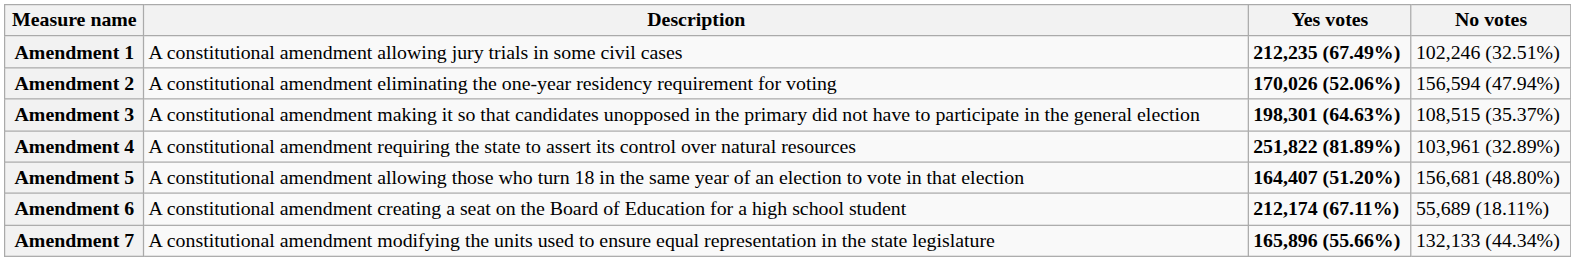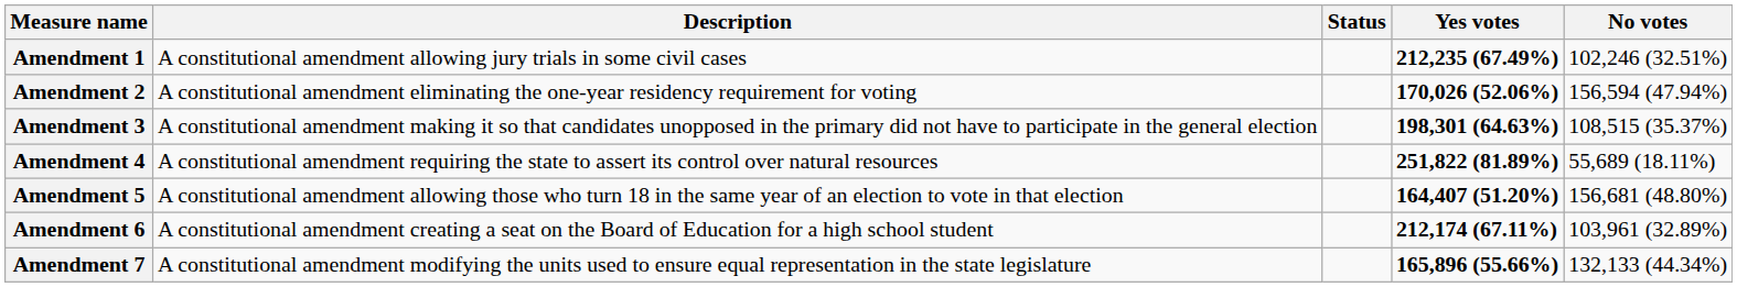 <table class="wikitable sortable plainrowheaders" style="width:100%">
 <tr>
 <th scope="col">Measure name</th>
 <th class="unsortable" scope="col">Description</th>
+<th scope="col">Status</th>
 <th scope="col">Yes votes</th>
 <th scope="col">No votes</th>
 </tr>
 <tr>
 <th scope="row">Amendment 1</th>
 <td>A constitutional amendment allowing jury trials in some civil cases</td>
+<td></td>
 <td><strong>212,235 (67.49%)</strong></td>
 <td>102,246 (32.51%)</td>
 </tr>
 <tr>
 <th scope="row">Amendment 2</th>
 <td>A constitutional amendment eliminating the one-year residency requirement for voting</td>
+<td></td>
 <td><strong>170,026 (52.06%)</strong></td>
 <td>156,594 (47.94%)</td>
 </tr>
 <tr>
 <th scope="row">Amendment 3</th>
 <td>A constitutional amendment making it so that candidates unopposed in the primary did not have to participate in the general election</td>
+<td></td>
 <td><strong>198,301 (64.63%)</strong></td>
 <td>108,515 (35.37%)</td>
 </tr>
 <tr>
 <th scope="row">Amendment 4</th>
 <td>A constitutional amendment requiring the state to assert its control over natural resources</td>
+<td></td>
 <td><strong>251,822 (81.89%)</strong></td>
-<td>103,961 (32.89%)</td>
+<td>55,689 (18.11%)</td>
 </tr>
 <tr>
 <th scope="row">Amendment 5</th>
 <td>A constitutional amendment allowing those who turn 18 in the same year of an election to vote in that election</td>
+<td></td>
 <td><strong>164,407 (51.20%)</strong></td>
 <td>156,681 (48.80%)</td>
 </tr>
 <tr>
 <th scope="row">Amendment 6</th>
 <td>A constitutional amendment creating a seat on the Board of Education for a high school student</td>
+<td></td>
 <td><strong>212,174 (67.11%)</strong></td>
-<td>55,689 (18.11%)</td>
+<td>103,961 (32.89%)</td>
 </tr>
 <tr>
 <th scope="row">Amendment 7</th>
 <td>A constitutional amendment modifying the units used to ensure equal representation in the state legislature</td>
+<td></td>
 <td><strong>165,896 (55.66%)</strong></td>
 <td>132,133 (44.34%)</td>
 </tr>
 </table>
